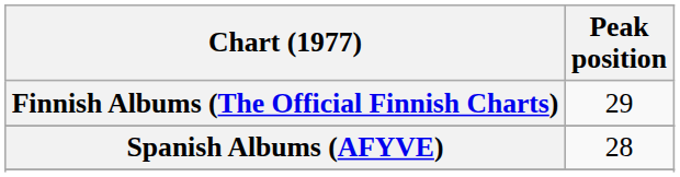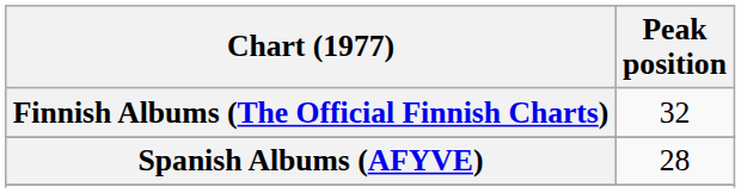 <table class="wikitable sortable plainrowheaders">
 <tr>
 <th>Chart (1977)</th>
 <th>Peak<br>position</th>
 </tr>
 <tr>
 <th scope="row">Finnish Albums (<a href='#'>The Official Finnish Charts</a>)</th>
-<td align="center">29</td>
+<td align="center">32</td>
 </tr>
 <tr>
 </tr>
 <tr>
 </tr>
 <tr>
 <th scope="row">Spanish Albums (<a href='#'>AFYVE</a>)</th>
 <td align="center">28</td>
 </tr>
 <tr>
 </tr>
 <tr>
 </tr>
 <tr>
 </tr>
 </table>
